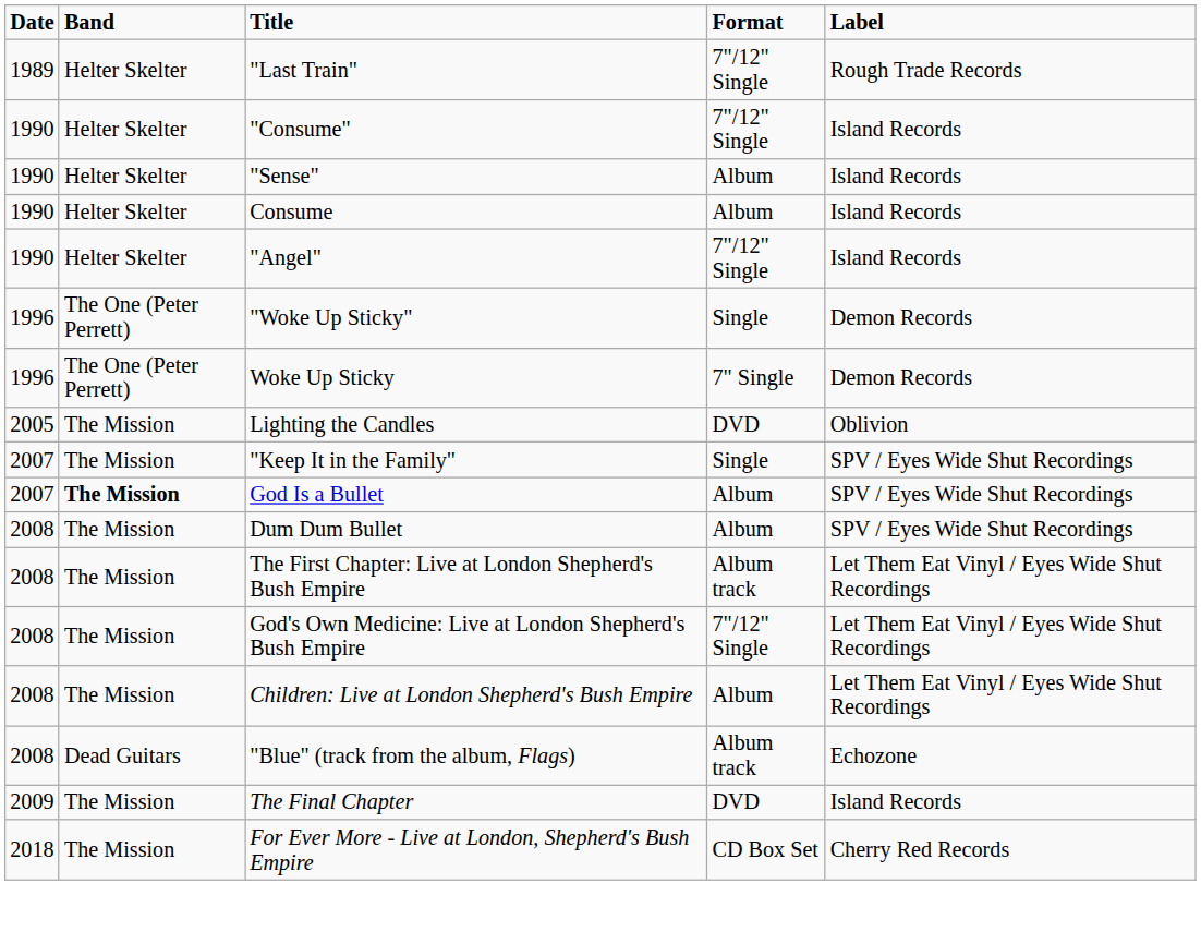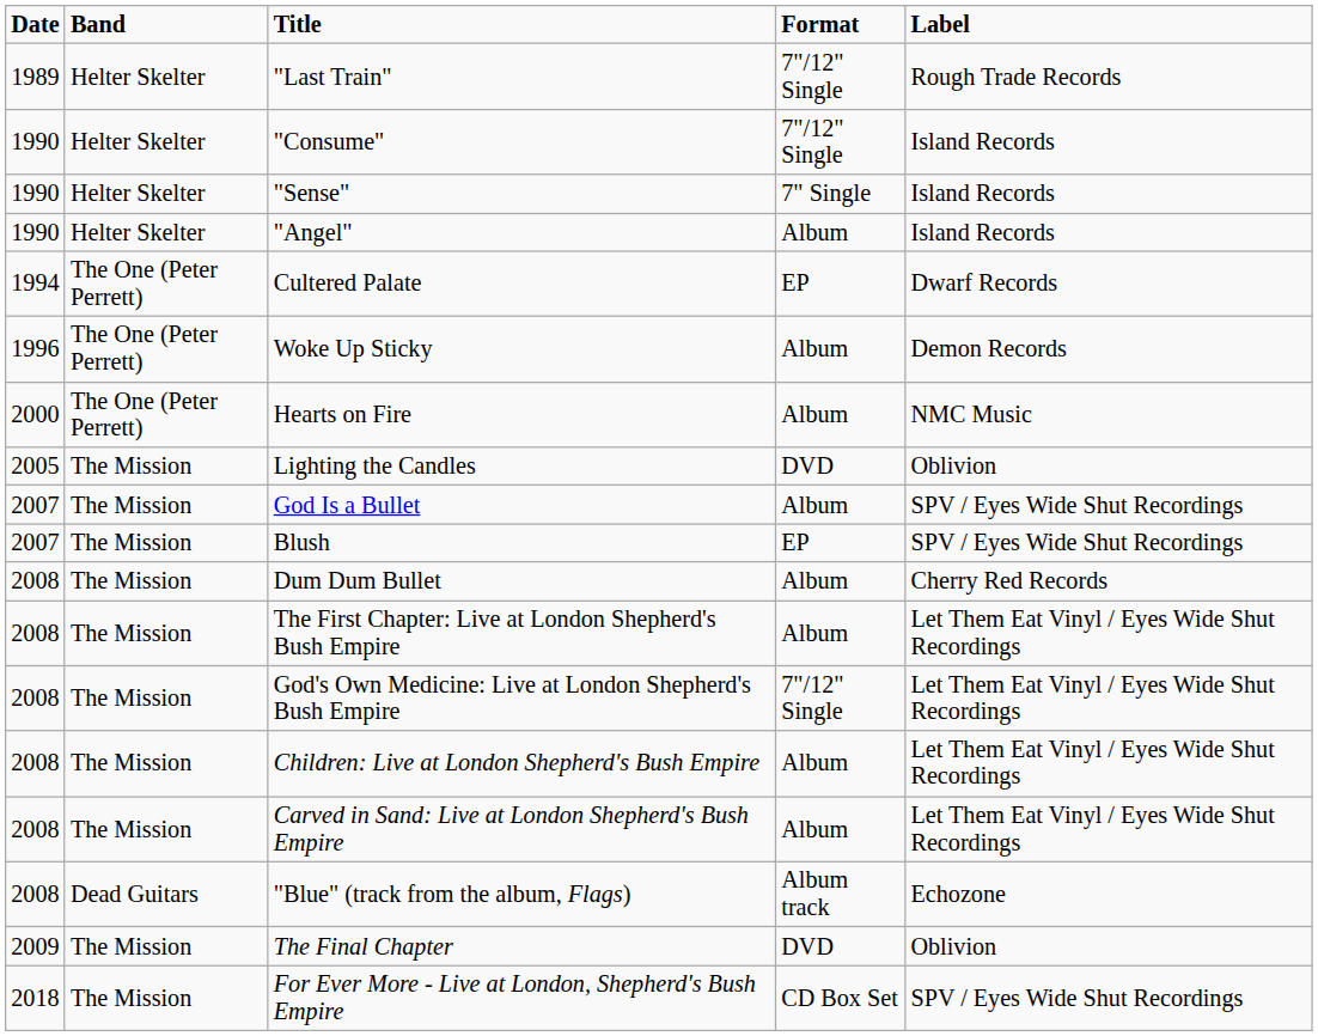 <table class="wikitable">
 <tr>
 <td><strong>Date</strong></td>
 <td><strong>Band</strong></td>
 <td><strong>Title</strong></td>
 <td><strong>Format</strong></td>
 <td><strong>Label</strong></td>
 </tr>
 <tr>
 <td>1989</td>
 <td>Helter Skelter</td>
 <td>"Last Train"</td>
 <td>7"/12" Single</td>
 <td>Rough Trade Records</td>
 </tr>
 <tr>
 <td>1990</td>
 <td>Helter Skelter</td>
 <td>"Consume"</td>
 <td>7"/12" Single</td>
 <td>Island Records</td>
 </tr>
 <tr>
 <td>1990</td>
 <td>Helter Skelter</td>
 <td>"Sense"</td>
-<td>Album</td>
-<td>Island Records</td>
-</tr>
-<tr>
-<td>1990</td>
-<td>Helter Skelter</td>
-<td>Consume</td>
-<td>Album</td>
+<td>7" Single</td>
 <td>Island Records</td>
 </tr>
 <tr>
 <td>1990</td>
 <td>Helter Skelter</td>
 <td>"Angel"</td>
-<td>7"/12" Single</td>
+<td>Album</td>
 <td>Island Records</td>
 </tr>
 <tr>
-<td>1996</td>
+<td>1994</td>
 <td>The One (Peter Perrett)</td>
-<td>"Woke Up Sticky"</td>
-<td>Single</td>
-<td>Demon Records</td>
+<td>Cultered Palate </td>
+<td>EP</td>
+<td>Dwarf Records</td>
 </tr>
 <tr>
 <td>1996</td>
 <td>The One (Peter Perrett)</td>
 <td>Woke Up Sticky</td>
-<td>7" Single</td>
+<td>Album</td>
 <td>Demon Records</td>
+</tr>
+<tr>
+<td>2000</td>
+<td>The One (Peter Perrett)</td>
+<td>Hearts on Fire</td>
+<td>Album</td>
+<td>NMC Music</td>
 </tr>
 <tr>
 <td>2005</td>
 <td>The Mission</td>
 <td>Lighting the Candles</td>
 <td>DVD</td>
 <td>Oblivion</td>
 </tr>
 <tr>
 <td>2007</td>
 <td>The Mission</td>
-<td>"Keep It in the Family"</td>
-<td>Single</td>
+<td><a href='#'>God Is a Bullet</a></td>
+<td>Album</td>
 <td>SPV / Eyes Wide Shut Recordings</td>
 </tr>
 <tr>
 <td>2007</td>
-<td><strong>The Mission</strong></td>
-<td><a href='#'>God Is a Bullet</a></td>
-<td>Album</td>
+<td>The Mission</td>
+<td>Blush</td>
+<td>EP</td>
 <td>SPV / Eyes Wide Shut Recordings</td>
 </tr>
 <tr>
 <td>2008</td>
 <td>The Mission</td>
 <td>Dum Dum Bullet</td>
 <td>Album</td>
-<td>SPV / Eyes Wide Shut Recordings</td>
+<td>Cherry Red Records</td>
 </tr>
 <tr>
 <td>2008</td>
 <td>The Mission</td>
 <td>The First Chapter: Live at London Shepherd's Bush Empire</td>
-<td>Album track</td>
+<td>Album</td>
 <td>Let Them Eat Vinyl / Eyes Wide Shut Recordings</td>
 </tr>
 <tr>
 <td>2008</td>
 <td>The Mission</td>
 <td>God's Own Medicine: Live at London Shepherd's Bush Empire</td>
 <td>7"/12" Single</td>
 <td>Let Them Eat Vinyl / Eyes Wide Shut Recordings</td>
 </tr>
 <tr>
 <td>2008</td>
 <td>The Mission</td>
 <td><em>Children: Live at London Shepherd's Bush Empire</em></td>
 <td>Album</td>
 <td>Let Them Eat Vinyl / Eyes Wide Shut Recordings</td>
 </tr>
 <tr>
 <td>2008</td>
+<td>The Mission</td>
+<td><em>Carved in Sand: Live at London Shepherd's Bush Empire</em></td>
+<td>Album</td>
+<td>Let Them Eat Vinyl / Eyes Wide Shut Recordings</td>
+</tr>
+<tr>
+<td>2008</td>
 <td>Dead Guitars</td>
 <td>"Blue" (track from the album, <em>Flags</em>)</td>
 <td>Album track</td>
 <td>Echozone</td>
 </tr>
 <tr>
 <td>2009</td>
 <td>The Mission</td>
 <td><em>The Final Chapter</em></td>
 <td>DVD</td>
-<td>Island Records</td>
+<td>Oblivion</td>
 </tr>
 <tr>
 <td>2018</td>
 <td>The Mission</td>
 <td><em>For Ever More - Live at London, Shepherd's Bush Empire</em></td>
 <td>CD Box Set</td>
-<td>Cherry Red Records</td>
+<td>SPV / Eyes Wide Shut Recordings</td>
 </tr>
 </table>
